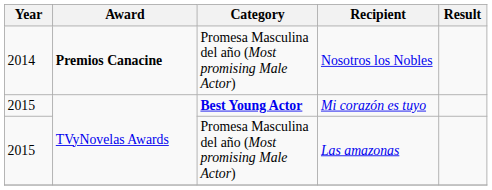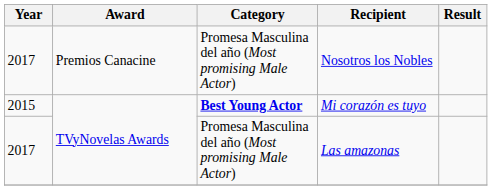 <table | width="90%" class="wikitable sortable">
 <tr>
 <th width="10%">Year</th>
 <th width="30%">Award</th>
 <th width="25%">Category</th>
 <th width="25%">Recipient</th>
 <th width="10%">Result</th>
 </tr>
 <tr>
-<td rowspan="1">2014</td>
-<td rowspan="1" align="left"><strong>Premios Canacine</strong></td>
+<td rowspan="1">2017</td>
+<td rowspan="1" align="left">Premios Canacine</td>
 <td align="left">Promesa Masculina del año (<em>Most promising Male Actor</em>)</td>
 <td align="left"><a href='#'>Nosotros los Nobles</a></td>
 <td></td>
 </tr>
 <tr>
 <td rowspan="1">2015</td>
 <td rowspan="2"><a href='#'>TVyNovelas Awards</a></td>
 <td><strong><a href='#'>Best Young Actor</a></strong></td>
 <td><em><a href='#'>Mi corazón es tuyo</a></em></td>
 <td></td>
 </tr>
 <tr>
-<td rowspan="1">2015</td>
+<td rowspan="1">2017</td>
 <td align="left">Promesa Masculina del año (<em>Most promising Male Actor</em>)</td>
 <td><em><a href='#'>Las amazonas</a></em></td>
 <td></td>
 </tr>
 <tr>
 </tr>
 </table>
